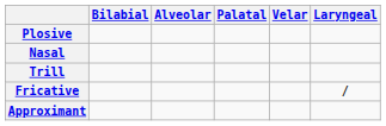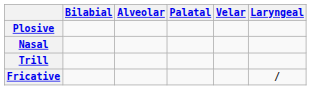 <table class="wikitable" style="text-align:center;">
 <tr>
 <th></th>
 <th><a href='#'>Bilabial</a></th>
 <th><a href='#'>Alveolar</a></th>
 <th><a href='#'>Palatal</a></th>
 <th><a href='#'>Velar</a></th>
 <th><a href='#'>Laryngeal</a></th>
 </tr>
 <tr>
 <th><a href='#'>Plosive</a></th>
 <td>  </td>
 <td>  </td>
 <td></td>
 <td>  </td>
 <td></td>
 </tr>
 <tr>
 <th><a href='#'>Nasal</a></th>
 <td></td>
 <td></td>
 <td></td>
 <td></td>
 <td></td>
 </tr>
 <tr>
 <th><a href='#'>Trill</a></th>
 <td></td>
 <td></td>
 <td></td>
 <td></td>
 <td></td>
 </tr>
 <tr>
 <th><a href='#'>Fricative</a></th>
 <td></td>
 <td></td>
 <td>  </td>
 <td></td>
 <td>/</td>
 </tr>
-<tr>
-<th><a href='#'>Approximant</a></th>
-<td></td>
-<td></td>
-<td></td>
-<td></td>
-<td></td>
-</tr>
 </table>
